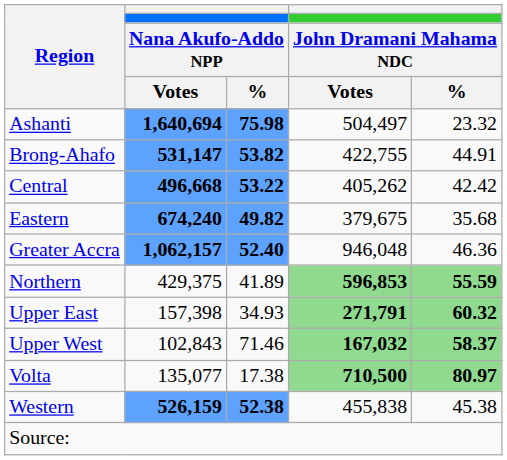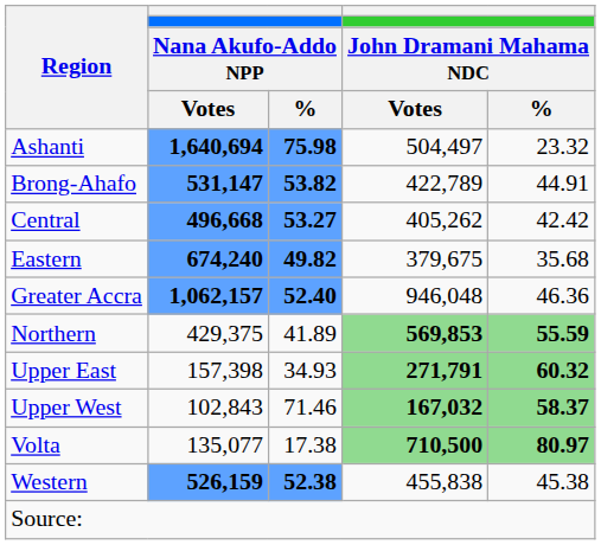 <table class=wikitable style=text-align:right>
 <tr>
 <th rowspan=4><a href='#'>Region</a></th>
 <th align=center colspan=2></th>
 <th align=center colspan=2></th>
 </tr>
 <tr>
 <td bgcolor="#0070ff" colspan="2"></td>
 <td bgcolor="#32cd32" colspan="2"></td>
 </tr>
 <tr>
 <th colspan=2><a href='#'>Nana Akufo-Addo</a><br><small>NPP</small></th>
 <th colspan=2><a href='#'>John Dramani Mahama</a><br><small>NDC</small></th>
 </tr>
 <tr>
 <th>Votes</th>
 <th>%</th>
 <th>Votes</th>
 <th>%</th>
 </tr>
 <tr>
 <td align=left><a href='#'>Ashanti</a></td>
 <td bgcolor="#5da2ff"><strong>1,640,694</strong></td>
 <td bgcolor="#5da2ff"><strong>75.98</strong></td>
 <td>504,497</td>
 <td>23.32</td>
 </tr>
 <tr>
 <td align=left><a href='#'>Brong-Ahafo</a></td>
 <td bgcolor="#5da2ff"><strong>531,147</strong></td>
 <td bgcolor="#5da2ff"><strong>53.82</strong></td>
-<td>422,755</td>
+<td>422,789</td>
 <td>44.91</td>
 </tr>
 <tr>
 <td align=left><a href='#'>Central</a></td>
 <td bgcolor="#5da2ff"><strong>496,668</strong></td>
-<td bgcolor="#5da2ff"><strong>53.22</strong></td>
+<td bgcolor="#5da2ff"><strong>53.27</strong></td>
 <td>405,262</td>
 <td>42.42</td>
 </tr>
 <tr>
 <td align=left><a href='#'>Eastern</a></td>
 <td bgcolor="#5da2ff"><strong> 674,240 </strong></td>
 <td bgcolor="#5da2ff"><strong>49.82</strong></td>
 <td>379,675</td>
 <td>35.68</td>
 </tr>
 <tr>
 <td align=left><a href='#'>Greater Accra</a></td>
 <td bgcolor="#5da2ff"><strong> 1,062,157 </strong></td>
 <td bgcolor="#5da2ff"><strong>52.40</strong></td>
 <td>946,048</td>
 <td>46.36</td>
 </tr>
 <tr>
 <td align=left><a href='#'>Northern</a></td>
 <td>429,375</td>
 <td>41.89</td>
-<td bgcolor="#90da90"><strong> 596,853 </strong></td>
+<td bgcolor="#90da90"><strong> 569,853 </strong></td>
 <td bgcolor="#90da90"><strong>55.59</strong></td>
 </tr>
 <tr>
 <td align=left><a href='#'>Upper East</a></td>
 <td>157,398</td>
 <td>34.93</td>
 <td bgcolor="#90da90"><strong> 271,791 </strong></td>
 <td bgcolor="#90da90"><strong>60.32</strong></td>
 </tr>
 <tr>
 <td align=left><a href='#'>Upper West</a></td>
 <td>102,843</td>
 <td>71.46</td>
 <td bgcolor="#90da90"><strong> 167,032 </strong></td>
 <td bgcolor="#90da90"><strong>58.37</strong></td>
 </tr>
 <tr>
 <td align=left><a href='#'>Volta</a></td>
 <td>135,077</td>
 <td>17.38</td>
 <td bgcolor="#90da90"><strong> 710,500 </strong></td>
 <td bgcolor="#90da90"><strong>80.97</strong></td>
 </tr>
 <tr>
 <td align=left><a href='#'>Western</a></td>
 <td bgcolor="#5da2ff"><strong> 526,159 </strong></td>
 <td bgcolor="#5da2ff"><strong>52.38</strong></td>
 <td>455,838</td>
 <td>45.38</td>
 </tr>
 <tr>
 <td align=left colspan=5>Source: </td>
 </tr>
 </table>
